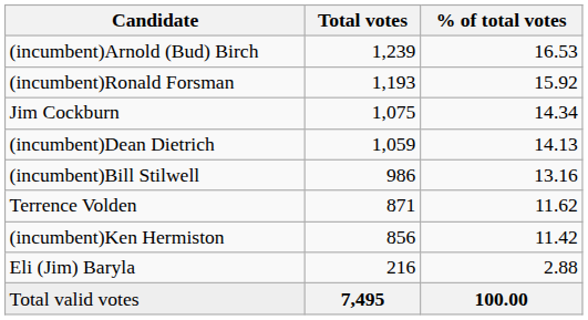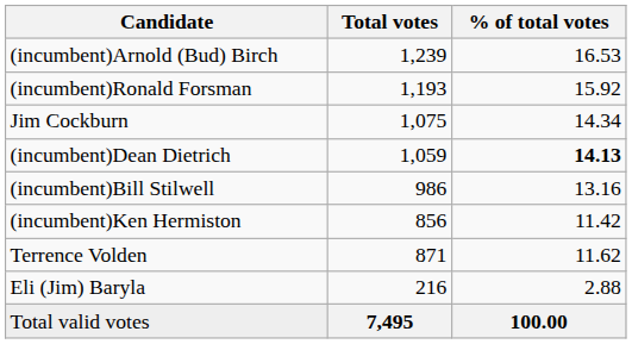 <table class="wikitable" width="475">
 <tr>
 <th align="left">Candidate</th>
 <th align="right">Total votes</th>
 <th align="right">% of total votes</th>
 </tr>
 <tr>
 <td align="left">(incumbent)Arnold (Bud) Birch</td>
 <td align="right">1,239</td>
 <td align="right">16.53</td>
 </tr>
 <tr>
 <td align="left">(incumbent)Ronald Forsman</td>
 <td align="right">1,193</td>
 <td align="right">15.92</td>
 </tr>
 <tr>
 <td align="left">Jim Cockburn</td>
 <td align="right">1,075</td>
 <td align="right">14.34</td>
 </tr>
 <tr>
 <td align="left">(incumbent)Dean Dietrich</td>
 <td align="right">1,059</td>
-<td align="right">14.13</td>
+<td align="right"><strong>14.13</strong></td>
 </tr>
 <tr>
 <td align="left">(incumbent)Bill Stilwell</td>
 <td align="right">986</td>
 <td align="right">13.16</td>
 </tr>
 <tr>
+<td align="left">(incumbent)Ken Hermiston</td>
+<td align="right">856</td>
+<td align="right">11.42</td>
+</tr>
+<tr>
 <td align="left">Terrence Volden</td>
 <td align="right">871</td>
 <td align="right">11.62</td>
-</tr>
-<tr>
-<td align="left">(incumbent)Ken Hermiston</td>
-<td align="right">856</td>
-<td align="right">11.42</td>
 </tr>
 <tr>
 <td align="left">Eli (Jim) Baryla</td>
 <td align="right">216</td>
 <td align="right">2.88</td>
 </tr>
 <tr bgcolor="#EEEEEE">
 <td align="left">Total valid votes</td>
 <th align="right">7,495</th>
 <th align="right">100.00</th>
 </tr>
 </table>
